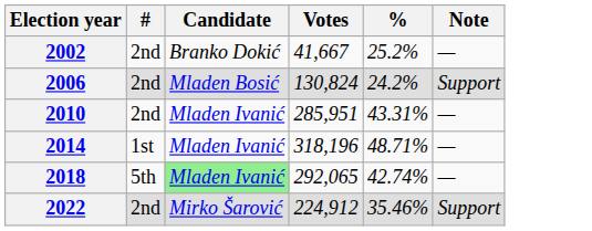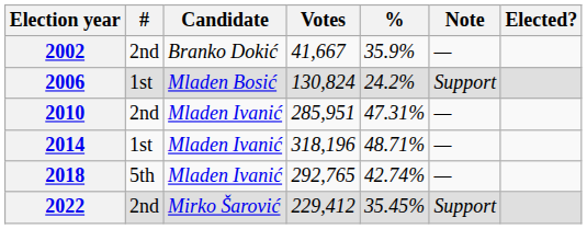 <table class="wikitable">
 <tr>
 <th>Election year</th>
 <th>#</th>
 <th>Candidate</th>
 <th>Votes</th>
 <th>%</th>
 <th>Note</th>
+<th>Elected?</th>
 </tr>
 <tr>
 <th><a href='#'>2002</a></th>
 <td> 2nd</td>
 <td><em>Branko Dokić</em></td>
 <td><em>41,667</em></td>
-<td><em>25.2%</em></td>
+<td><em>35.9%</em></td>
 <td><em>—</em></td>
+<td></td>
 </tr>
 <tr style="background:#dfdfdf;">
 <th><a href='#'>2006</a></th>
-<td> 2nd</td>
+<td> 1st</td>
 <td><em><a href='#'>Mladen Bosić</a></em></td>
 <td><em>130,824</em></td>
 <td><em>24.2%</em></td>
 <td><em>Support</em></td>
+<td></td>
 </tr>
 <tr>
 <th><a href='#'>2010</a></th>
 <td> 2nd</td>
 <td><em><a href='#'>Mladen Ivanić</a></em></td>
 <td><em>285,951</em></td>
-<td><em>43.31%</em></td>
+<td><em>47.31%</em></td>
 <td><em>—</em></td>
+<td></td>
 </tr>
 <tr>
 <th><a href='#'>2014</a></th>
 <td> 1st</td>
 <td><em><a href='#'>Mladen Ivanić</a></em></td>
 <td><em>318,196</em></td>
 <td><em>48.71%</em></td>
 <td><em>—</em></td>
+<td></td>
 </tr>
 <tr>
 <th><a href='#'>2018</a></th>
 <td> 5th</td>
-<td style="background: lightgreen;"><em><a href='#'>Mladen Ivanić</a></em></td>
-<td><em>292,065</em></td>
+<td><em><a href='#'>Mladen Ivanić</a></em></td>
+<td><em>292,765</em></td>
 <td><em>42.74%</em></td>
 <td><em>—</em></td>
+<td></td>
 </tr>
 <tr style="background:#dfdfdf;">
 <th><a href='#'>2022</a></th>
 <td> 2nd</td>
 <td><em><a href='#'>Mirko Šarović</a></em></td>
-<td><em>224,912</em></td>
-<td><em>35.46%</em></td>
+<td><em>229,412</em></td>
+<td><em>35.45%</em></td>
 <td><em>Support</em></td>
+<td></td>
 </tr>
 </table>
